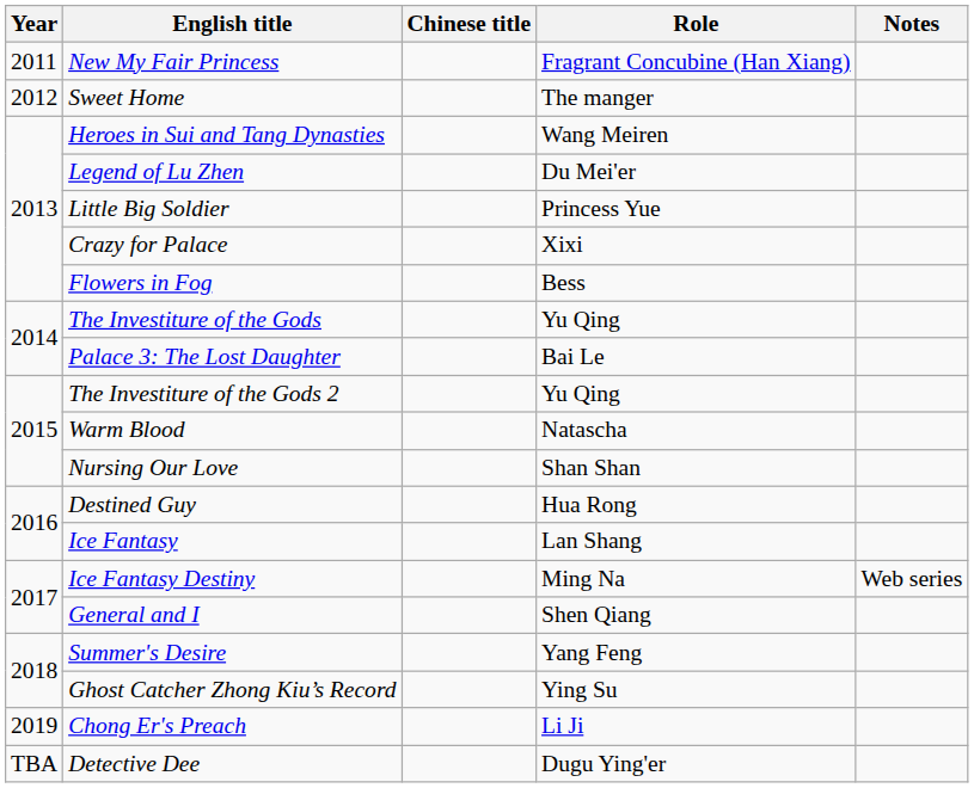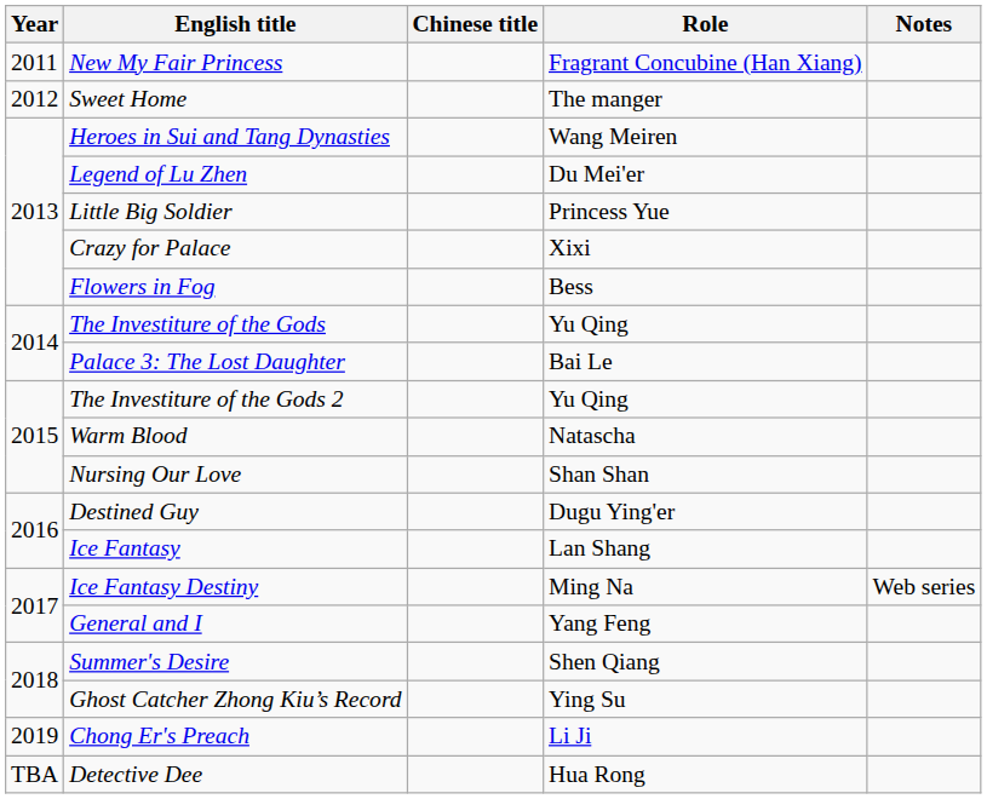 <table class="wikitable">
 <tr>
 <th>Year</th>
 <th>English title</th>
 <th>Chinese title</th>
 <th>Role</th>
 <th>Notes</th>
 </tr>
 <tr>
 <td>2011</td>
 <td><em><a href='#'>New My Fair Princess</a></em></td>
 <td></td>
 <td><a href='#'>Fragrant Concubine (Han Xiang)</a></td>
 <td></td>
 </tr>
 <tr>
 <td>2012</td>
 <td><em>Sweet Home</em></td>
 <td></td>
 <td>The manger</td>
 <td></td>
 </tr>
 <tr>
 <td rowspan="5">2013</td>
 <td><em><a href='#'>Heroes in Sui and Tang Dynasties</a></em></td>
 <td></td>
 <td>Wang Meiren</td>
 <td></td>
 </tr>
 <tr>
 <td><em><a href='#'>Legend of Lu Zhen</a></em></td>
 <td></td>
 <td>Du Mei'er</td>
 <td></td>
 </tr>
 <tr>
 <td><em>Little Big Soldier</em></td>
 <td></td>
 <td>Princess Yue</td>
 <td></td>
 </tr>
 <tr>
 <td><em>Crazy for Palace</em></td>
 <td></td>
 <td>Xixi</td>
 <td></td>
 </tr>
 <tr>
 <td><em><a href='#'>Flowers in Fog</a></em></td>
 <td></td>
 <td>Bess</td>
 <td></td>
 </tr>
 <tr>
 <td rowspan="2">2014</td>
 <td><em><a href='#'>The Investiture of the Gods</a></em></td>
 <td></td>
 <td>Yu Qing</td>
 <td></td>
 </tr>
 <tr>
 <td><em><a href='#'>Palace 3: The Lost Daughter</a></em></td>
 <td></td>
 <td>Bai Le</td>
 <td></td>
 </tr>
 <tr>
 <td rowspan="3">2015</td>
 <td><em>The Investiture of the Gods 2</em></td>
 <td></td>
 <td>Yu Qing</td>
 <td></td>
 </tr>
 <tr>
 <td><em>Warm Blood</em></td>
 <td></td>
 <td>Natascha</td>
 <td></td>
 </tr>
 <tr>
 <td><em>Nursing Our Love</em></td>
 <td></td>
 <td>Shan Shan</td>
 <td></td>
 </tr>
 <tr>
 <td rowspan="2">2016</td>
 <td><em>Destined Guy</em></td>
 <td></td>
-<td>Hua Rong</td>
+<td>Dugu Ying'er</td>
 <td></td>
 </tr>
 <tr>
 <td><em><a href='#'>Ice Fantasy</a></em></td>
 <td></td>
 <td>Lan Shang</td>
 <td></td>
 </tr>
 <tr>
 <td rowspan="2">2017</td>
 <td><em><a href='#'>Ice Fantasy Destiny</a></em></td>
 <td></td>
 <td>Ming Na</td>
 <td>Web series</td>
 </tr>
 <tr>
 <td><em><a href='#'>General and I</a></em></td>
 <td></td>
-<td>Shen Qiang</td>
+<td>Yang Feng</td>
 <td></td>
 </tr>
 <tr>
 <td rowspan=2>2018</td>
 <td><em><a href='#'>Summer's Desire</a></em></td>
 <td></td>
-<td>Yang Feng</td>
+<td>Shen Qiang</td>
 <td></td>
 </tr>
 <tr>
 <td><em>Ghost Catcher Zhong Kiu’s Record</em></td>
 <td></td>
 <td>Ying Su</td>
 <td></td>
 </tr>
 <tr>
 <td>2019</td>
 <td><em><a href='#'>Chong Er's Preach</a></em></td>
 <td></td>
 <td><a href='#'>Li Ji</a></td>
 <td></td>
 </tr>
 <tr>
 <td rowspan=2>TBA</td>
 <td><em>Detective Dee</em></td>
 <td></td>
-<td>Dugu Ying'er</td>
+<td>Hua Rong</td>
 <td></td>
 </tr>
 </table>
